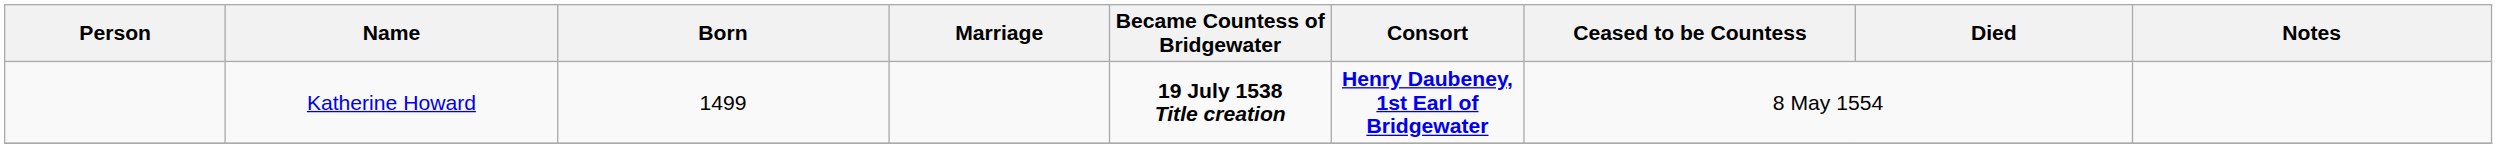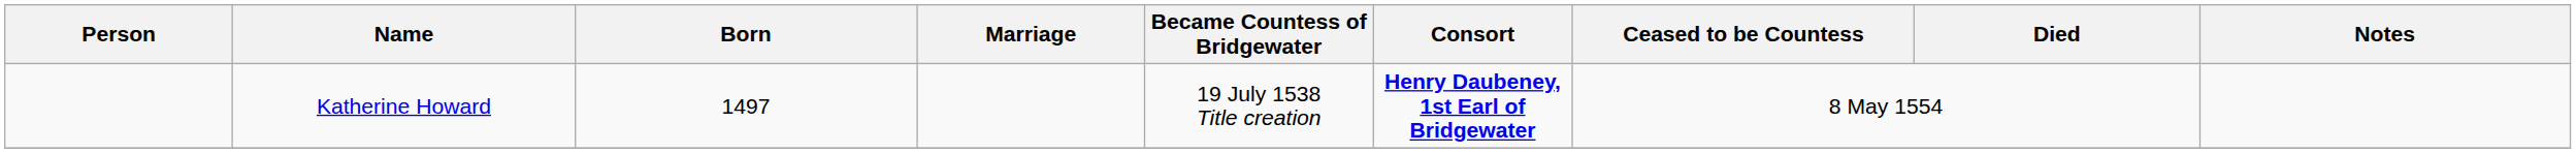 <table class="wikitable" width="95%">
 <tr>
 <th width="8%">Person</th>
 <th width="12%">Name</th>
 <th width="12%">Born</th>
 <th width="8%">Marriage</th>
 <th width="8%">Became Countess of Bridgewater</th>
 <th width="7%">Consort</th>
 <th width="12%">Ceased to be Countess</th>
 <th width="10%">Died</th>
 <th width="13%">Notes</th>
 </tr>
 <tr>
 <td align="center"></td>
 <td align="center"><a href='#'>Katherine Howard</a></td>
-<td align="center">1499</td>
+<td align="center">1497</td>
 <td align="center"></td>
-<td align="center"><strong>19 July 1538 <br> <em>Title creation</em></strong></td>
+<td align="center">19 July 1538 <br> <em>Title creation</em></td>
 <td align="center"><strong><a href='#'>Henry Daubeney, 1st Earl of Bridgewater</a></strong></td>
 <td colspan="2" align="center">8 May 1554</td>
 <td align="center"></td>
 </tr>
 <tr>
 </tr>
 </table>
